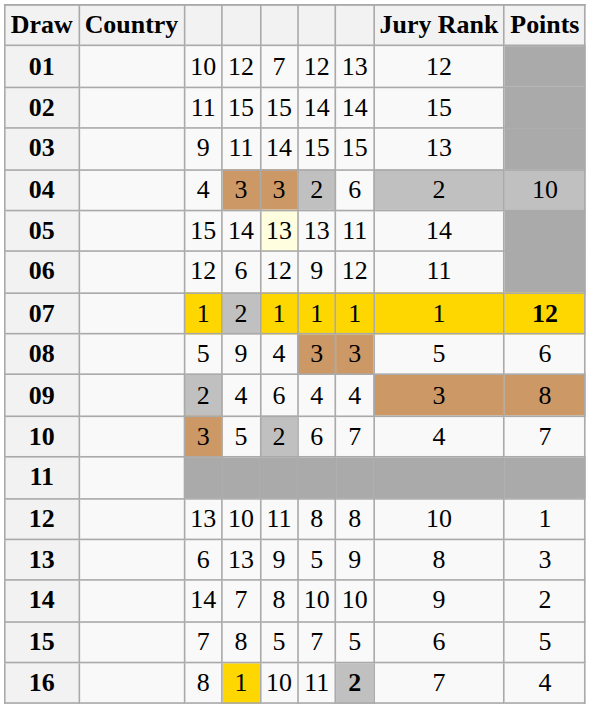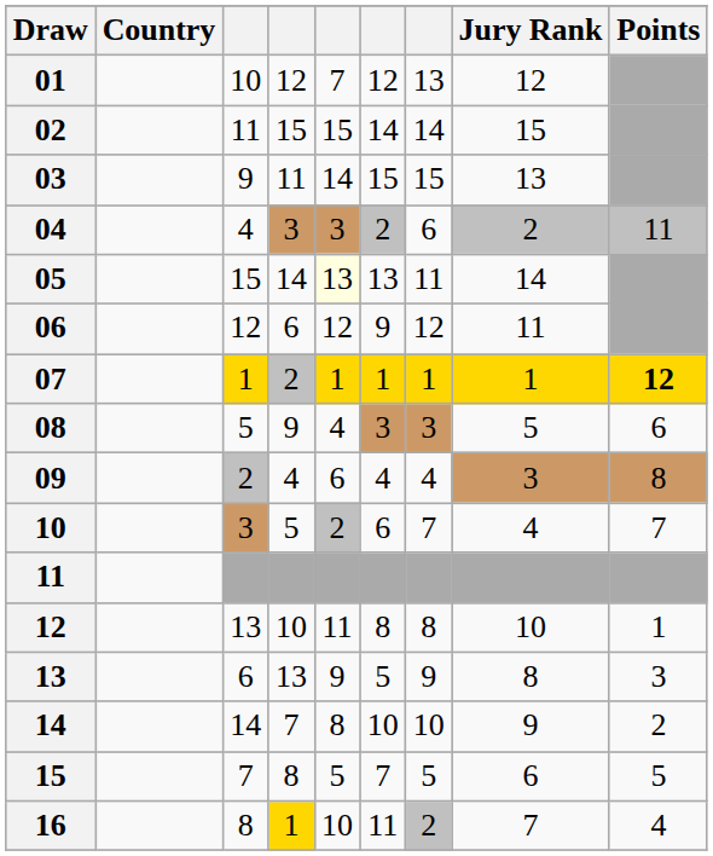 <table class="sortable wikitable collapsible plainrowheaders" style="text-align:center;">
 <tr>
 </tr>
 <tr>
 <th scope="col">Draw</th>
 <th scope="col">Country</th>
 <th scope="col"><small></small></th>
 <th scope="col"><small></small></th>
 <th scope="col"><small></small></th>
 <th scope="col"><small></small></th>
 <th scope="col"><small></small></th>
 <th scope="col">Jury Rank</th>
 <th scope="col">Points</th>
 </tr>
 <tr>
 <th scope="row" style="text-align:center;">01</th>
 <td style="text-align:left;"></td>
 <td>10</td>
 <td>12</td>
 <td>7</td>
 <td>12</td>
 <td>13</td>
 <td>12</td>
 <td style="background:#AAAAAA;"></td>
 </tr>
 <tr>
 <th scope="row" style="text-align:center;">02</th>
 <td style="text-align:left;"></td>
 <td>11</td>
 <td>15</td>
 <td>15</td>
 <td>14</td>
 <td>14</td>
 <td>15</td>
 <td style="background:#AAAAAA;"></td>
 </tr>
 <tr>
 <th scope="row" style="text-align:center;">03</th>
 <td style="text-align:left;"></td>
 <td>9</td>
 <td>11</td>
 <td>14</td>
 <td>15</td>
 <td>15</td>
 <td>13</td>
 <td style="background:#AAAAAA;"></td>
 </tr>
 <tr>
 <th scope="row" style="text-align:center;">04</th>
 <td style="text-align:left;"></td>
 <td>4</td>
 <td style="background:#CC9966;">3</td>
 <td style="background:#CC9966;">3</td>
 <td style="background:silver;">2</td>
 <td>6</td>
 <td style="background:silver;">2</td>
-<td style="background:silver;">10</td>
+<td style="background:silver;">11</td>
 </tr>
 <tr>
 <th scope="row" style="text-align:center;">05</th>
 <td style="text-align:left;"></td>
 <td>15</td>
 <td>14</td>
 <td style="background: lightyellow;">13</td>
 <td>13</td>
 <td>11</td>
 <td>14</td>
 <td style="background:#AAAAAA;"></td>
 </tr>
 <tr>
 <th scope="row" style="text-align:center;">06</th>
 <td style="text-align:left;"></td>
 <td>12</td>
 <td>6</td>
 <td>12</td>
 <td>9</td>
 <td>12</td>
 <td>11</td>
 <td style="background:#AAAAAA;"></td>
 </tr>
 <tr>
 <th scope="row" style="text-align:center;">07</th>
 <td style="text-align:left;"></td>
 <td style="background:gold;">1</td>
 <td style="background:silver;">2</td>
 <td style="background:gold;">1</td>
 <td style="background:gold;">1</td>
 <td style="background:gold;">1</td>
 <td style="background:gold;">1</td>
 <td style="background:gold;"><strong>12</strong></td>
 </tr>
 <tr>
 <th scope="row" style="text-align:center;">08</th>
 <td style="text-align:left;"></td>
 <td>5</td>
 <td>9</td>
 <td>4</td>
 <td style="background:#CC9966;">3</td>
 <td style="background:#CC9966;">3</td>
 <td>5</td>
 <td>6</td>
 </tr>
 <tr>
 <th scope="row" style="text-align:center;">09</th>
 <td style="text-align:left;"></td>
 <td style="background:silver;">2</td>
 <td>4</td>
 <td>6</td>
 <td>4</td>
 <td>4</td>
 <td style="background:#CC9966;">3</td>
 <td style="background:#CC9966;">8</td>
 </tr>
 <tr>
 <th scope="row" style="text-align:center;">10</th>
 <td style="text-align:left;"></td>
 <td style="background:#CC9966;">3</td>
 <td>5</td>
 <td style="background:silver;">2</td>
 <td>6</td>
 <td>7</td>
 <td>4</td>
 <td>7</td>
 </tr>
 <tr class="sortbottom">
 <th scope="row" style="text-align:center;">11</th>
 <td style="text-align:left;"></td>
 <td style="background:#AAAAAA;"></td>
 <td style="background:#AAAAAA;"></td>
 <td style="background:#AAAAAA;"></td>
 <td style="background:#AAAAAA;"></td>
 <td style="background:#AAAAAA;"></td>
 <td style="background:#AAAAAA;"></td>
 <td style="background:#AAAAAA;"></td>
 </tr>
 <tr>
 <th scope="row" style="text-align:center;">12</th>
 <td style="text-align:left;"></td>
 <td>13</td>
 <td>10</td>
 <td>11</td>
 <td>8</td>
 <td>8</td>
 <td>10</td>
 <td>1</td>
 </tr>
 <tr>
 <th scope="row" style="text-align:center;">13</th>
 <td style="text-align:left;"></td>
 <td>6</td>
 <td>13</td>
 <td>9</td>
 <td>5</td>
 <td>9</td>
 <td>8</td>
 <td>3</td>
 </tr>
 <tr>
 <th scope="row" style="text-align:center;">14</th>
 <td style="text-align:left;"></td>
 <td>14</td>
 <td>7</td>
 <td>8</td>
 <td>10</td>
 <td>10</td>
 <td>9</td>
 <td>2</td>
 </tr>
 <tr>
 <th scope="row" style="text-align:center;">15</th>
 <td style="text-align:left;"></td>
 <td>7</td>
 <td>8</td>
 <td>5</td>
 <td>7</td>
 <td>5</td>
 <td>6</td>
 <td>5</td>
 </tr>
 <tr>
 <th scope="row" style="text-align:center;">16</th>
 <td style="text-align:left;"></td>
 <td>8</td>
 <td style="background:gold;">1</td>
 <td>10</td>
 <td>11</td>
-<td style="background:silver;"><strong>2</strong></td>
+<td style="background:silver;">2</td>
 <td>7</td>
 <td>4</td>
 </tr>
 </table>
